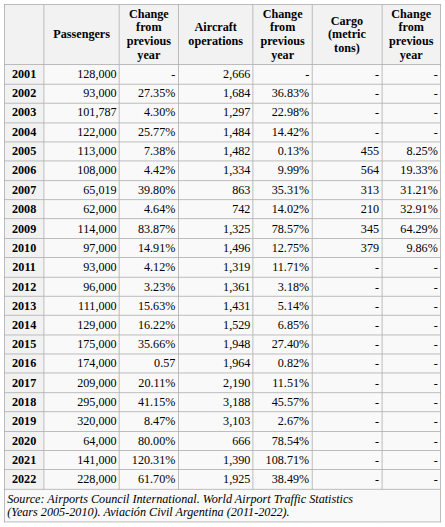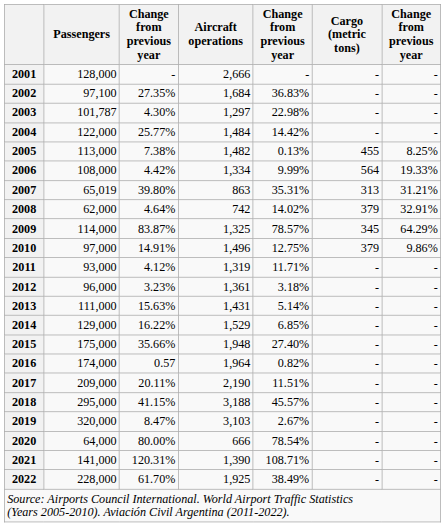 <table class="wikitable"  style="text-align:right; width:575px">
 <tr>
 <th style="width:50px"></th>
 <th style="width:100px">Passengers</th>
 <th style="width:75px">Change from previous year</th>
 <th style="width:100px">Aircraft operations</th>
 <th style="width:75px">Change from previous year</th>
 <th style="width:100px">Cargo<br>(metric tons)</th>
 <th style="width:75px">Change from previous year</th>
 </tr>
 <tr>
 <th>2001</th>
 <td>128,000</td>
 <td>-</td>
 <td>2,666</td>
 <td>-</td>
 <td>-</td>
 <td>-</td>
 </tr>
 <tr>
 <th>2002</th>
-<td>93,000</td>
+<td>97,100</td>
 <td> 27.35%</td>
 <td>1,684</td>
 <td> 36.83%</td>
 <td>-</td>
 <td>-</td>
 </tr>
 <tr>
 <th>2003</th>
 <td>101,787</td>
 <td> 4.30%</td>
 <td>1,297</td>
 <td> 22.98%</td>
 <td>-</td>
 <td>-</td>
 </tr>
 <tr>
 <th>2004</th>
 <td>122,000</td>
 <td> 25.77%</td>
 <td>1,484</td>
 <td>14.42%</td>
 <td>-</td>
 <td>-</td>
 </tr>
 <tr>
 <th>2005</th>
 <td>113,000</td>
 <td> 7.38%</td>
 <td>1,482</td>
 <td>0.13%</td>
 <td>455</td>
 <td> 8.25%</td>
 </tr>
 <tr>
 <th>2006</th>
 <td>108,000</td>
 <td> 4.42%</td>
 <td>1,334</td>
 <td> 9.99%</td>
 <td>564</td>
 <td>19.33%</td>
 </tr>
 <tr>
 <th>2007</th>
 <td>65,019</td>
 <td>39.80%</td>
 <td>863</td>
 <td>35.31%</td>
 <td>313</td>
 <td>31.21%</td>
 </tr>
 <tr>
 <th>2008</th>
 <td>62,000</td>
 <td>4.64%</td>
 <td>742</td>
 <td> 14.02%</td>
-<td>210</td>
+<td>379</td>
 <td>32.91%</td>
 </tr>
 <tr>
 <th>2009</th>
 <td>114,000</td>
 <td>83.87%</td>
 <td>1,325</td>
 <td>78.57%</td>
 <td>345</td>
 <td>64.29%</td>
 </tr>
 <tr>
 <th>2010</th>
 <td>97,000</td>
 <td> 14.91%</td>
 <td>1,496</td>
 <td>12.75%</td>
 <td>379</td>
 <td> 9.86%</td>
 </tr>
 <tr>
 <th>2011</th>
 <td>93,000</td>
 <td> 4.12%</td>
 <td>1,319</td>
 <td>11.71%</td>
 <td>-</td>
 <td>-</td>
 </tr>
 <tr>
 <th>2012</th>
 <td>96,000</td>
 <td> 3.23%</td>
 <td>1,361</td>
 <td>3.18%</td>
 <td>-</td>
 <td>-</td>
 </tr>
 <tr>
 <th>2013</th>
 <td>111,000</td>
 <td> 15.63%</td>
 <td>1,431</td>
 <td>5.14%</td>
 <td>-</td>
 <td>-</td>
 </tr>
 <tr>
 <th>2014</th>
 <td>129,000</td>
 <td> 16.22%</td>
 <td>1,529</td>
 <td>6.85%</td>
 <td>-</td>
 <td>-</td>
 </tr>
 <tr>
 <th>2015</th>
 <td>175,000</td>
 <td> 35.66%</td>
 <td>1,948</td>
 <td>27.40%</td>
 <td>-</td>
 <td>-</td>
 </tr>
 <tr>
 <th>2016</th>
 <td>174,000</td>
 <td> 0.57</td>
 <td>1,964</td>
 <td>0.82%</td>
 <td>-</td>
 <td>-</td>
 </tr>
 <tr>
 <th>2017</th>
 <td>209,000</td>
 <td> 20.11%</td>
 <td>2,190</td>
 <td>11.51%</td>
 <td>-</td>
 <td>-</td>
 </tr>
 <tr>
 <th>2018</th>
 <td>295,000</td>
 <td> 41.15%</td>
 <td>3,188</td>
 <td>45.57%</td>
 <td>-</td>
 <td>-</td>
 </tr>
 <tr>
 <th>2019</th>
 <td>320,000</td>
 <td> 8.47%</td>
 <td>3,103</td>
 <td>2.67%</td>
 <td>-</td>
 <td>-</td>
 </tr>
 <tr>
 <th>2020</th>
 <td>64,000</td>
 <td> 80.00%</td>
 <td>666</td>
 <td>78.54%</td>
 <td>-</td>
 <td>-</td>
 </tr>
 <tr>
 <th>2021</th>
 <td>141,000</td>
 <td> 120.31%</td>
 <td>1,390</td>
 <td>108.71%</td>
 <td>-</td>
 <td>-</td>
 </tr>
 <tr>
 <th>2022</th>
 <td>228,000</td>
 <td> 61.70%</td>
 <td>1,925</td>
 <td>38.49%</td>
 <td>-</td>
 <td>-</td>
 </tr>
 <tr>
 <td colspan=7 style="text-align:left;"><em>Source: Airports Council International. World Airport Traffic Statistics<br>(Years 2005-2010). Aviación Civil Argentina (2011-2022).</em></td>
 </tr>
 </table>
